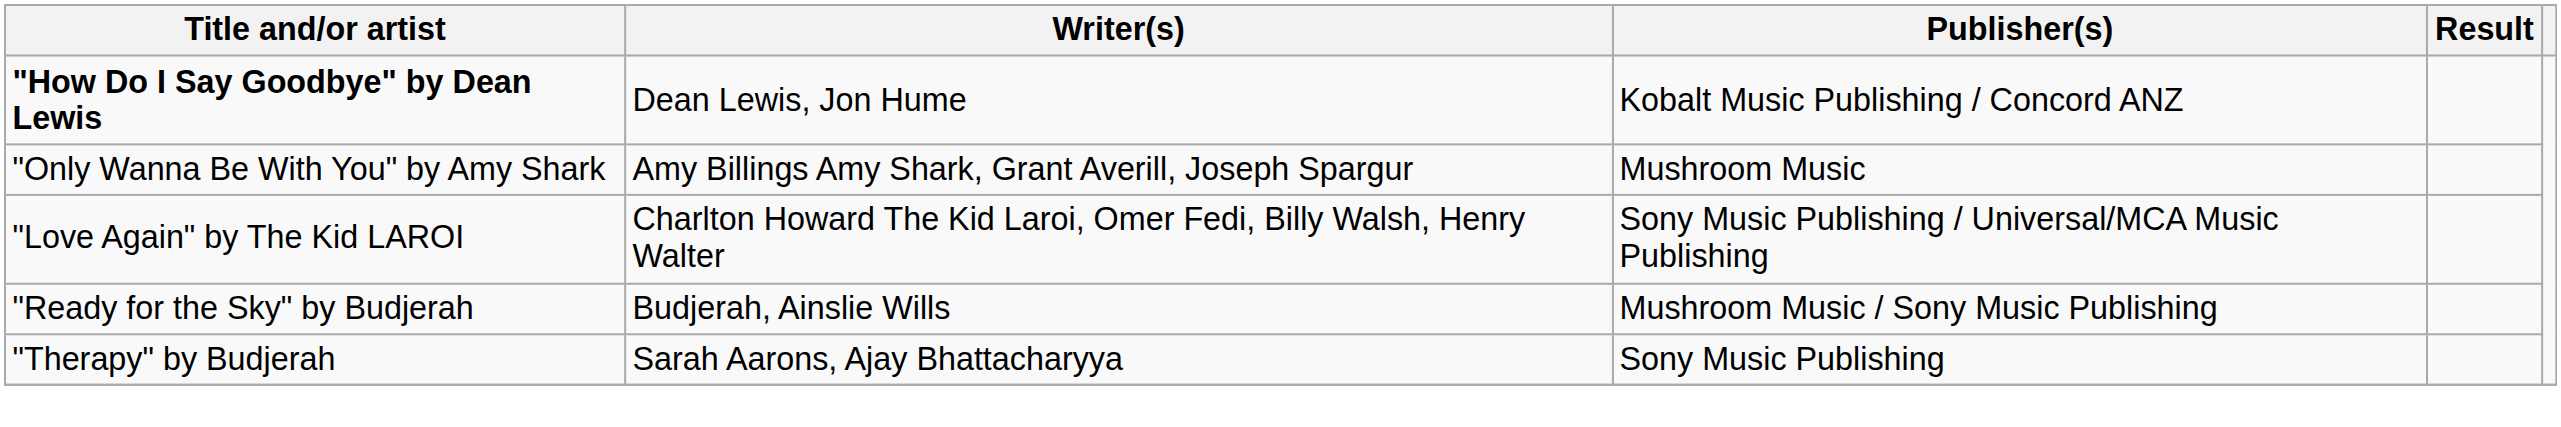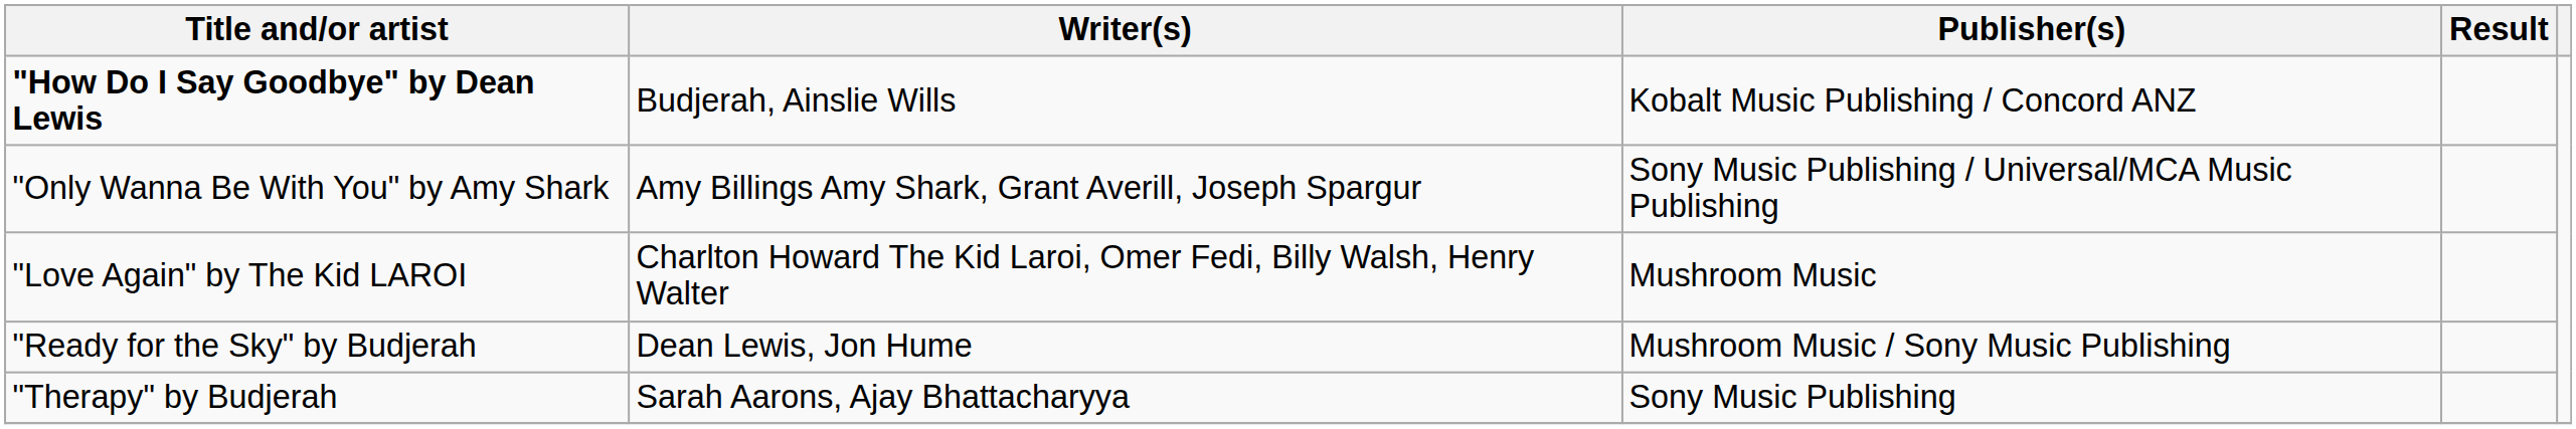 <table class="wikitable" width=100%>
 <tr>
 <th scope="col">Title and/or artist</th>
 <th scope="col">Writer(s)</th>
 <th scope="col">Publisher(s)</th>
 <th scope="col">Result</th>
 <th scope="col"></th>
 </tr>
 <tr>
 <td><strong>"How Do I Say Goodbye" by Dean Lewis</strong></td>
-<td>Dean Lewis, Jon Hume</td>
+<td>Budjerah, Ainslie Wills</td>
 <td>Kobalt Music Publishing / Concord ANZ</td>
 <td></td>
 <td rowspan="5"></td>
 </tr>
 <tr>
 <td>"Only Wanna Be With You" by Amy Shark</td>
 <td>Amy Billings  Amy Shark, Grant Averill, Joseph Spargur</td>
-<td>Mushroom Music</td>
+<td>Sony Music Publishing / Universal/MCA Music Publishing</td>
 <td></td>
 </tr>
 <tr>
 <td>"Love Again" by The Kid LAROI</td>
 <td>Charlton Howard  The Kid Laroi, Omer Fedi, Billy Walsh, Henry Walter</td>
-<td>Sony Music Publishing / Universal/MCA Music Publishing</td>
+<td>Mushroom Music</td>
 <td></td>
 </tr>
 <tr>
 <td>"Ready for the Sky" by Budjerah</td>
-<td>Budjerah, Ainslie Wills</td>
+<td>Dean Lewis, Jon Hume</td>
 <td>Mushroom Music / Sony Music Publishing</td>
 <td></td>
 </tr>
 <tr>
 <td>"Therapy" by Budjerah</td>
 <td>Sarah Aarons, Ajay Bhattacharyya</td>
 <td>Sony Music Publishing</td>
 <td></td>
 </tr>
 <tr>
 </tr>
 </table>
